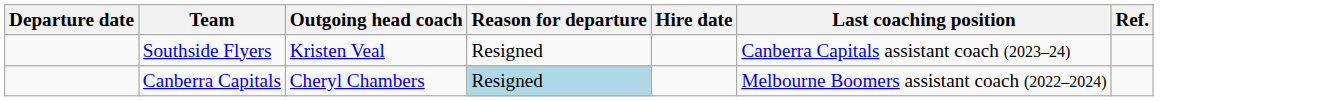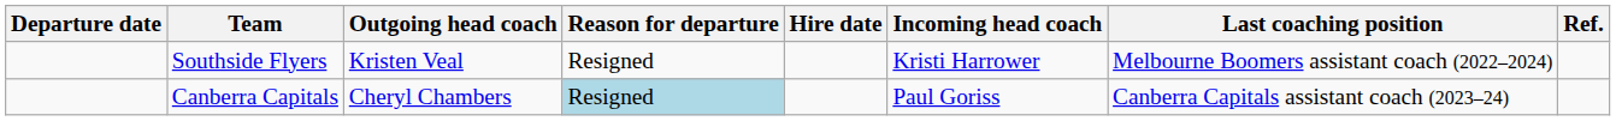 <table class="wikitable sortable">
 <tr>
 <th>Departure date</th>
 <th>Team</th>
 <th>Outgoing head coach</th>
 <th>Reason for departure</th>
 <th>Hire date</th>
+<th>Incoming head coach</th>
 <th class="unsortable">Last coaching position</th>
 <th class="unsortable">Ref.</th>
 </tr>
 <tr>
 <td align=center></td>
 <td><a href='#'>Southside Flyers</a></td>
 <td> <a href='#'>Kristen Veal</a></td>
 <td>Resigned</td>
 <td align=center></td>
-<td><a href='#'>Canberra Capitals</a> assistant coach <small>(2023–24)</small></td>
+<td> <a href='#'>Kristi Harrower</a></td>
+<td><a href='#'>Melbourne Boomers</a> assistant coach <small>(2022–2024)</small></td>
 <td></td>
 </tr>
 <tr>
 <td align=center></td>
 <td><a href='#'>Canberra Capitals</a></td>
 <td> <a href='#'>Cheryl Chambers</a></td>
 <td style="background: lightblue;">Resigned</td>
 <td align=center></td>
-<td><a href='#'>Melbourne Boomers</a> assistant coach <small>(2022–2024)</small></td>
+<td> <a href='#'>Paul Goriss</a></td>
+<td><a href='#'>Canberra Capitals</a> assistant coach <small>(2023–24)</small></td>
 <td></td>
 </tr>
 </table>
